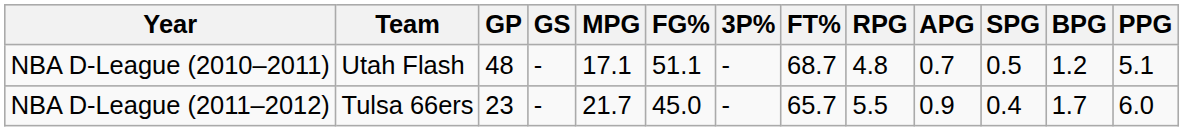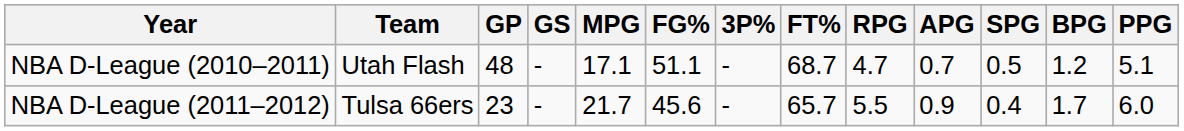 <table class="wikitable">
 <tr>
 <th>Year</th>
 <th>Team</th>
 <th>GP</th>
 <th>GS</th>
 <th>MPG</th>
 <th>FG%</th>
 <th>3P%</th>
 <th>FT%</th>
 <th>RPG</th>
 <th>APG</th>
 <th>SPG</th>
 <th>BPG</th>
 <th>PPG</th>
 </tr>
 <tr>
 <td>NBA D-League (2010–2011)</td>
 <td>Utah Flash</td>
 <td>48</td>
 <td>-</td>
 <td>17.1</td>
 <td>51.1</td>
 <td>-</td>
 <td>68.7</td>
-<td>4.8</td>
+<td>4.7</td>
 <td>0.7</td>
 <td>0.5</td>
 <td>1.2</td>
 <td>5.1</td>
 </tr>
 <tr>
 <td>NBA D-League (2011–2012)</td>
 <td>Tulsa 66ers</td>
 <td>23</td>
 <td>-</td>
 <td>21.7</td>
-<td>45.0</td>
+<td>45.6</td>
 <td>-</td>
 <td>65.7</td>
 <td>5.5</td>
 <td>0.9</td>
 <td>0.4</td>
 <td>1.7</td>
 <td>6.0</td>
 </tr>
 </table>
